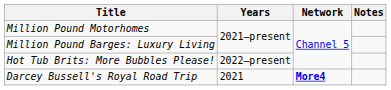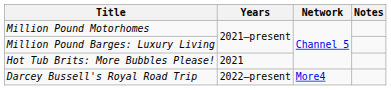 <table class="wikitable sortable">
 <tr>
 <th>Title</th>
 <th>Years</th>
 <th>Network</th>
 <th>Notes</th>
 </tr>
 <tr>
 <td><em>Million Pound Motorhomes</em></td>
 <td rowspan="2">2021–present</td>
 <td rowspan="3"><a href='#'>Channel 5</a></td>
 <td></td>
 </tr>
 <tr>
 <td><em>Million Pound Barges: Luxury Living</em></td>
 <td></td>
 </tr>
 <tr>
 <td><em>Hot Tub Brits: More Bubbles Please!</em></td>
-<td>2022–present</td>
+<td>2021</td>
 <td></td>
 </tr>
 <tr>
 <td><em>Darcey Bussell's Royal Road Trip</em></td>
-<td>2021</td>
-<td><strong><a href='#'>More4</a></strong></td>
+<td>2022–present</td>
+<td><a href='#'>More4</a></td>
 <td></td>
 </tr>
 </table>
